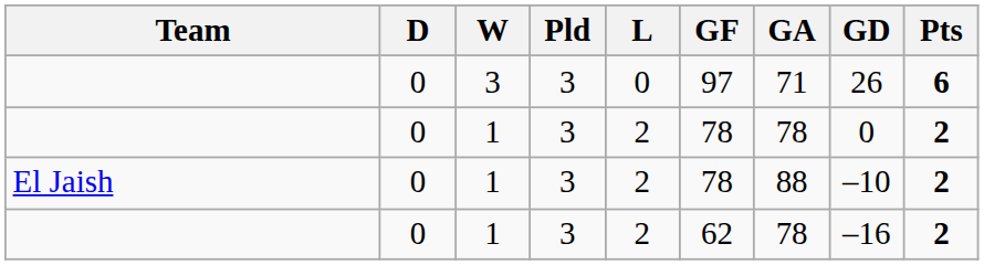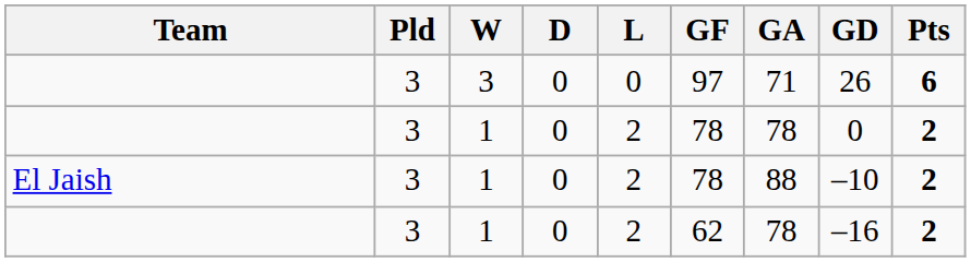 <table class="wikitable" style="text-align: center;">
 <tr>
 <th width="180">Team</th>
+<th width="30">Pld</th>
+<th width="30">W</th>
 <th width="30">D</th>
-<th width="30">W</th>
-<th width="30">Pld</th>
 <th width="30">L</th>
 <th width="30">GF</th>
 <th width="30">GA</th>
 <th width="30">GD</th>
 <th width="30">Pts</th>
 </tr>
 <tr>
 <td align="left"></td>
-<td>0</td>
 <td>3</td>
 <td>3</td>
+<td>0</td>
 <td>0</td>
 <td>97</td>
 <td>71</td>
 <td>26</td>
 <td><strong>6</strong></td>
 </tr>
 <tr>
 <td align="left"></td>
+<td>3</td>
+<td>1</td>
 <td>0</td>
-<td>1</td>
-<td>3</td>
 <td>2</td>
 <td>78</td>
 <td>78</td>
 <td>0</td>
 <td><strong>2</strong></td>
 </tr>
 <tr>
 <td align="left"> <a href='#'>El Jaish</a></td>
+<td>3</td>
+<td>1</td>
 <td>0</td>
-<td>1</td>
-<td>3</td>
 <td>2</td>
 <td>78</td>
 <td>88</td>
 <td>–10</td>
 <td><strong>2</strong></td>
 </tr>
 <tr>
 <td align="left"></td>
+<td>3</td>
+<td>1</td>
 <td>0</td>
-<td>1</td>
-<td>3</td>
 <td>2</td>
 <td>62</td>
 <td>78</td>
 <td>–16</td>
 <td><strong>2</strong></td>
 </tr>
 </table>
